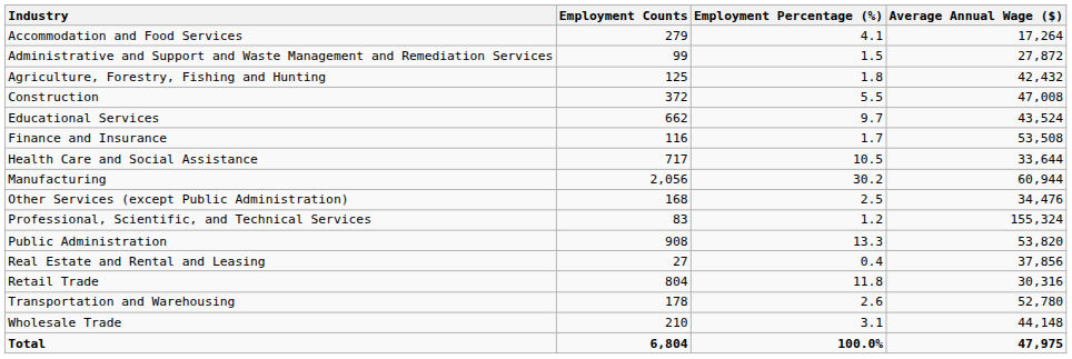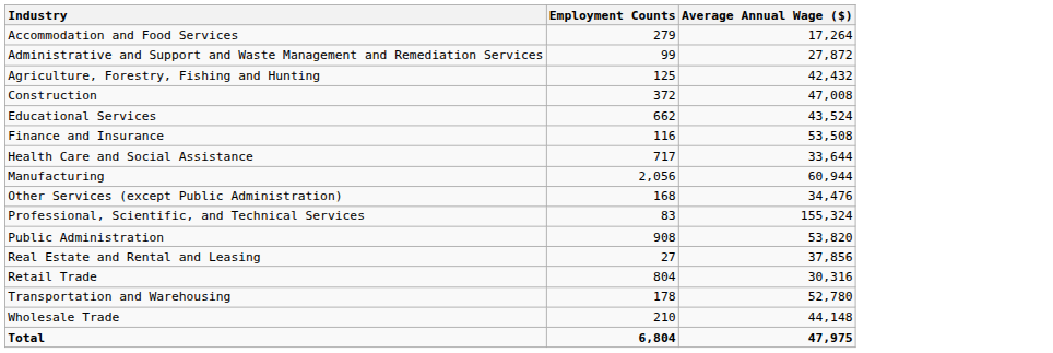 <table class="wikitable sortable">
 <tr>
 <th style="text-align:left;">Industry</th>
 <th style="text-align:right;">Employment Counts</th>
-<th style="text-align:right;">Employment Percentage (%)</th>
 <th style="text-align:right;">Average Annual Wage ($)</th>
 </tr>
 <tr>
 <td style="text-align:left;">Accommodation and Food Services</td>
 <td style="text-align:right;">279</td>
-<td style="text-align:right;">4.1</td>
 <td style="text-align:right;">17,264</td>
 </tr>
 <tr>
 <td style="text-align:left;">Administrative and Support and Waste Management and Remediation Services</td>
 <td style="text-align:right;">99</td>
-<td style="text-align:right;">1.5</td>
 <td style="text-align:right;">27,872</td>
 </tr>
 <tr>
 <td style="text-align:left;">Agriculture, Forestry, Fishing and Hunting</td>
 <td style="text-align:right;">125</td>
-<td style="text-align:right;">1.8</td>
 <td style="text-align:right;">42,432</td>
 </tr>
 <tr>
 <td style="text-align:left;">Construction</td>
 <td style="text-align:right;">372</td>
-<td style="text-align:right;">5.5</td>
 <td style="text-align:right;">47,008</td>
 </tr>
 <tr>
 <td style="text-align:left;">Educational Services</td>
 <td style="text-align:right;">662</td>
-<td style="text-align:right;">9.7</td>
 <td style="text-align:right;">43,524</td>
 </tr>
 <tr>
 <td style="text-align:left;">Finance and Insurance</td>
 <td style="text-align:right;">116</td>
-<td style="text-align:right;">1.7</td>
 <td style="text-align:right;">53,508</td>
 </tr>
 <tr>
 <td style="text-align:left;">Health Care and Social Assistance</td>
 <td style="text-align:right;">717</td>
-<td style="text-align:right;">10.5</td>
 <td style="text-align:right;">33,644</td>
 </tr>
 <tr>
 <td style="text-align:left;">Manufacturing</td>
 <td style="text-align:right;">2,056</td>
-<td style="text-align:right;">30.2</td>
 <td style="text-align:right;">60,944</td>
 </tr>
 <tr>
 <td style="text-align:left;">Other Services (except Public Administration)</td>
 <td style="text-align:right;">168</td>
-<td style="text-align:right;">2.5</td>
 <td style="text-align:right;">34,476</td>
 </tr>
 <tr>
 <td style="text-align:left;">Professional, Scientific, and Technical Services</td>
 <td style="text-align:right;">83</td>
-<td style="text-align:right;">1.2</td>
 <td style="text-align:right;">155,324</td>
 </tr>
 <tr>
 <td style="text-align:left;">Public Administration</td>
 <td style="text-align:right;">908</td>
-<td style="text-align:right;">13.3</td>
 <td style="text-align:right;">53,820</td>
 </tr>
 <tr>
 <td style="text-align:left;">Real Estate and Rental and Leasing</td>
 <td style="text-align:right;">27</td>
-<td style="text-align:right;">0.4</td>
 <td style="text-align:right;">37,856</td>
 </tr>
 <tr>
 <td style="text-align:left;">Retail Trade</td>
 <td style="text-align:right;">804</td>
-<td style="text-align:right;">11.8</td>
 <td style="text-align:right;">30,316</td>
 </tr>
 <tr>
 <td style="text-align:left;">Transportation and Warehousing</td>
 <td style="text-align:right;">178</td>
-<td style="text-align:right;">2.6</td>
 <td style="text-align:right;">52,780</td>
 </tr>
 <tr>
 <td style="text-align:left;">Wholesale Trade</td>
 <td style="text-align:right;">210</td>
-<td style="text-align:right;">3.1</td>
 <td style="text-align:right;">44,148</td>
 </tr>
 <tr>
 <td style="text-align:left; font-weight:bold;"><strong>Total</strong></td>
 <td style="text-align:right; font-weight:bold;"><strong>6,804</strong></td>
-<td style="text-align:right; font-weight:bold;"><strong>100.0%</strong></td>
 <td style="text-align:right; font-weight:bold;"><strong>47,975</strong></td>
 </tr>
 </table>
